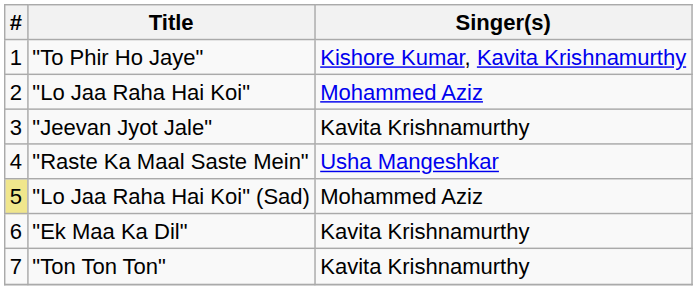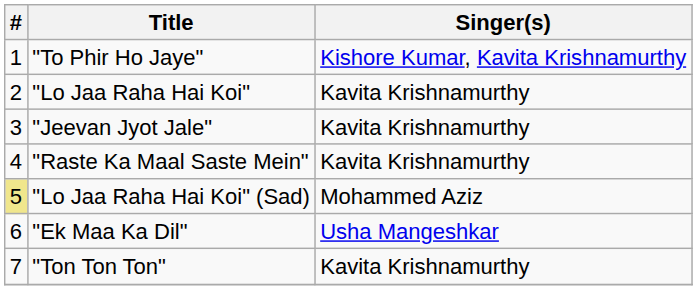 <table class="wikitable" style="font-size:95%;">
 <tr>
 <th>#</th>
 <th>Title</th>
 <th>Singer(s)</th>
 </tr>
 <tr>
 <td>1</td>
 <td>"To Phir Ho Jaye"</td>
 <td><a href='#'>Kishore Kumar</a>, <a href='#'>Kavita Krishnamurthy</a></td>
 </tr>
 <tr>
 <td>2</td>
 <td>"Lo Jaa Raha Hai Koi"</td>
-<td><a href='#'>Mohammed Aziz</a></td>
+<td>Kavita Krishnamurthy</td>
 </tr>
 <tr>
 <td>3</td>
 <td>"Jeevan Jyot Jale"</td>
 <td>Kavita Krishnamurthy</td>
 </tr>
 <tr>
 <td>4</td>
 <td>"Raste Ka Maal Saste Mein"</td>
-<td><a href='#'>Usha Mangeshkar</a></td>
+<td>Kavita Krishnamurthy</td>
 </tr>
 <tr>
 <td style="background: khaki;">5</td>
 <td>"Lo Jaa Raha Hai Koi" (Sad)</td>
 <td>Mohammed Aziz</td>
 </tr>
 <tr>
 <td>6</td>
 <td>"Ek Maa Ka Dil"</td>
-<td>Kavita Krishnamurthy</td>
+<td><a href='#'>Usha Mangeshkar</a></td>
 </tr>
 <tr>
 <td>7</td>
 <td>"Ton Ton Ton"</td>
 <td>Kavita Krishnamurthy</td>
 </tr>
 <tr>
 </tr>
 </table>
